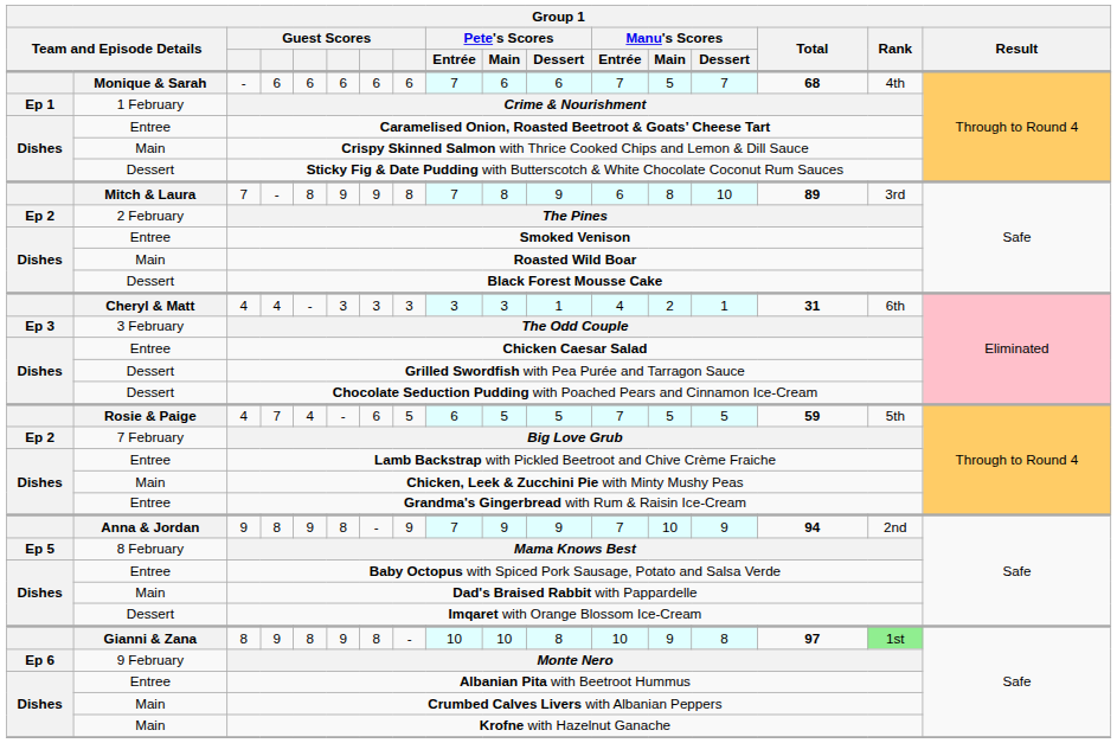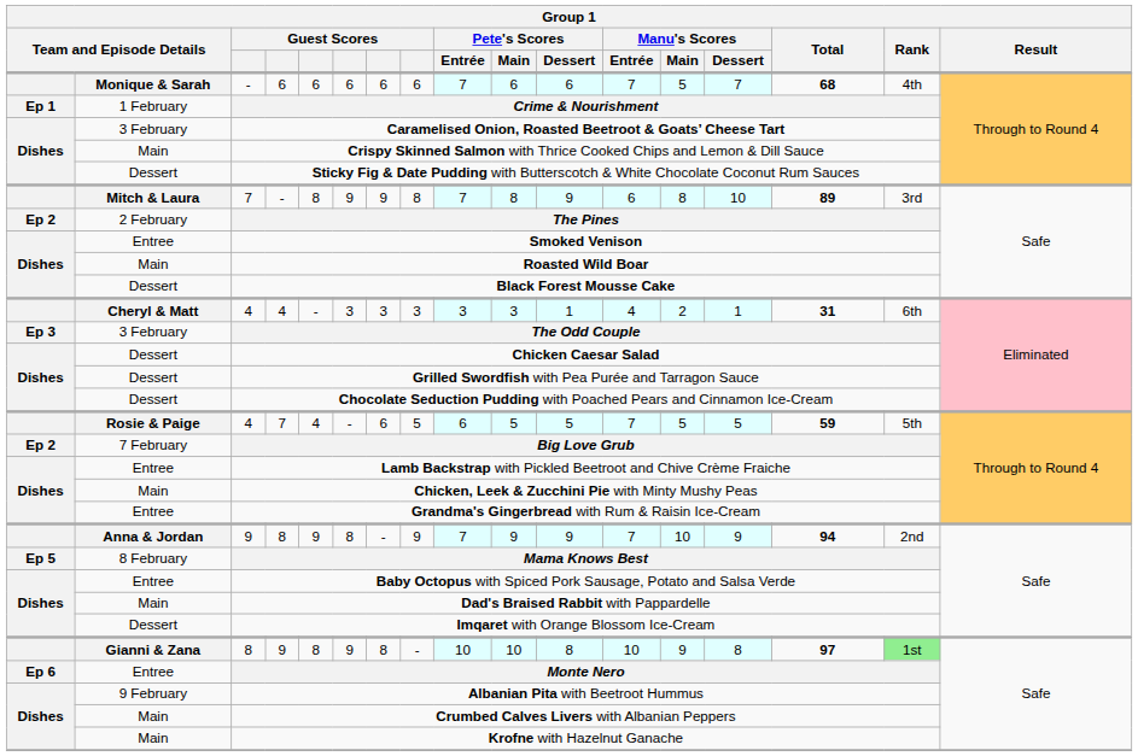 <table class="wikitable plainrowheaders" style="margin: 1em auto; text-align:center; font-size:90%; width:80em;">
 <tr>
 <th colspan="20" >Group 1</th>
 </tr>
 <tr>
 <th scope="col" rowspan="2" colspan="2" style="width:20%;">Team and Episode Details</th>
 <th scope="col" colspan="6" style="width:15%;">Guest Scores</th>
 <th scope="col" colspan="3" style="width:15%;"><a href='#'>Pete</a>'s Scores</th>
 <th scope="col" colspan="3" style="width:15%;"><a href='#'>Manu</a>'s Scores</th>
 <th scope="col" rowspan="2" style="width:10%;">Total<br><small></small></th>
 <th scope="col" rowspan="2" style="width:5%;">Rank</th>
 <th scope="col" rowspan="2" style="width:20%;">Result</th>
 </tr>
 <tr>
 <th scope="col" style="width:3%;"></th>
 <th scope="col" style="width:3%;"></th>
 <th scope="col" style="width:3%;"></th>
 <th scope="col" style="width:3%;"></th>
 <th scope="col" style="width:3%;"></th>
 <th scope="col" style="width:3%;"></th>
 <th scope="col">Entrée</th>
 <th scope="col">Main</th>
 <th scope="col">Dessert</th>
 <th scope="col">Entrée</th>
 <th scope="col">Main</th>
 <th scope="col">Dessert</th>
 </tr>
 <tr style="border-top:3px solid #aaa;">
 </tr>
 <tr>
 <th></th>
 <th style="text-align:centre">Monique & Sarah</th>
 <td>-</td>
 <td>6</td>
 <td>6</td>
 <td>6</td>
 <td>6</td>
 <td>6</td>
 <td bgcolor=#E0FFFF>7</td>
 <td bgcolor=#E0FFFF>6</td>
 <td bgcolor=#E0FFFF>6</td>
 <td bgcolor=#E0FFFF>7</td>
 <td bgcolor=#E0FFFF>5</td>
 <td bgcolor=#E0FFFF>7</td>
 <td><strong>68</strong></td>
 <td>4th</td>
 <td rowspan="5" style="background:#FFCC66">Through to Round 4</td>
 </tr>
 <tr>
 <th>Ep 1</th>
 <td>1 February</td>
 <th colspan="14"><em>Crime & Nourishment</em></th>
 </tr>
 <tr>
 <th rowspan="3">Dishes</th>
-<td>Entree</td>
+<td>3 February</td>
 <td colspan="14"><strong>Caramelised Onion, Roasted Beetroot & Goats’ Cheese Tart</strong></td>
 </tr>
 <tr>
 <td>Main</td>
 <td colspan="14"><strong>Crispy Skinned Salmon</strong> with Thrice Cooked Chips and Lemon & Dill Sauce</td>
 </tr>
 <tr>
 <td>Dessert</td>
 <td colspan="14"><strong>Sticky Fig & Date Pudding</strong> with Butterscotch & White Chocolate Coconut Rum Sauces</td>
 </tr>
 <tr style="border-top:3px solid #aaa;">
 <th></th>
 <th style="text-align:centre">Mitch & Laura</th>
 <td>7</td>
 <td>-</td>
 <td>8</td>
 <td>9</td>
 <td>9</td>
 <td>8</td>
 <td bgcolor=#E0FFFF>7</td>
 <td bgcolor=#E0FFFF>8</td>
 <td bgcolor=#E0FFFF>9</td>
 <td bgcolor=#E0FFFF>6</td>
 <td bgcolor=#E0FFFF>8</td>
 <td bgcolor=#E0FFFF>10</td>
 <td><strong>89</strong></td>
 <td>3rd</td>
 <td rowspan="5">Safe</td>
 </tr>
 <tr>
 <th>Ep 2</th>
 <td>2 February</td>
 <th colspan="14"><em>The Pines</em></th>
 </tr>
 <tr>
 <th rowspan="3">Dishes</th>
 <td>Entree</td>
 <td colspan="14"><strong>Smoked Venison</strong></td>
 </tr>
 <tr>
 <td>Main</td>
 <td colspan="14"><strong>Roasted Wild Boar</strong></td>
 </tr>
 <tr>
 <td>Dessert</td>
 <td colspan="14"><strong>Black Forest Mousse Cake</strong></td>
 </tr>
 <tr style="border-top:3px solid #aaa;">
 <th></th>
 <th style="text-align:centre">Cheryl & Matt</th>
 <td>4</td>
 <td>4</td>
 <td>-</td>
 <td>3</td>
 <td>3</td>
 <td>3</td>
 <td bgcolor=#E0FFFF>3</td>
 <td bgcolor=#E0FFFF>3</td>
 <td bgcolor=#E0FFFF>1</td>
 <td bgcolor=#E0FFFF>4</td>
 <td bgcolor=#E0FFFF>2</td>
 <td bgcolor=#E0FFFF>1</td>
 <td><strong>31</strong></td>
 <td>6th</td>
 <td style="background:pink" rowspan="5">Eliminated</td>
 </tr>
 <tr>
 <th>Ep 3</th>
 <td>3 February</td>
 <th colspan="14"><em>The Odd Couple</em></th>
 </tr>
 <tr>
 <th rowspan="3">Dishes</th>
-<td>Entree</td>
+<td>Dessert</td>
 <td colspan="14"><strong>Chicken Caesar Salad</strong></td>
 </tr>
 <tr>
 <td>Dessert</td>
 <td colspan="14"><strong>Grilled Swordfish</strong> with Pea Purée and Tarragon Sauce</td>
 </tr>
 <tr>
 <td>Dessert</td>
 <td colspan="14"><strong>Chocolate Seduction Pudding</strong> with Poached Pears and Cinnamon Ice-Cream</td>
 </tr>
 <tr style="border-top:3px solid #aaa;">
 <th></th>
 <th style="text-align:centre">Rosie & Paige</th>
 <td>4</td>
 <td>7</td>
 <td>4</td>
 <td>-</td>
 <td>6</td>
 <td>5</td>
 <td bgcolor=#E0FFFF>6</td>
 <td bgcolor=#E0FFFF>5</td>
 <td bgcolor=#E0FFFF>5</td>
 <td bgcolor=#E0FFFF>7</td>
 <td bgcolor=#E0FFFF>5</td>
 <td bgcolor=#E0FFFF>5</td>
 <td><strong>59</strong></td>
 <td>5th</td>
 <td rowspan="5" style="background:#FFCC66">Through to Round 4</td>
 </tr>
 <tr>
 <th>Ep 2</th>
 <td>7 February</td>
 <th colspan="14"><em>Big Love Grub</em></th>
 </tr>
 <tr>
 <th rowspan="3">Dishes</th>
 <td>Entree</td>
 <td colspan="14"><strong>Lamb Backstrap</strong> with Pickled Beetroot and Chive Crème Fraiche</td>
 </tr>
 <tr>
 <td>Main</td>
 <td colspan="14"><strong>Chicken, Leek & Zucchini Pie</strong> with Minty Mushy Peas</td>
 </tr>
 <tr>
 <td>Entree</td>
 <td colspan="14"><strong>Grandma's Gingerbread</strong> with Rum & Raisin Ice-Cream</td>
 </tr>
 <tr style="border-top:3px solid #aaa;">
 <th></th>
 <th style="text-align:centre">Anna & Jordan</th>
 <td>9</td>
 <td>8</td>
 <td>9</td>
 <td>8</td>
 <td>-</td>
 <td>9</td>
 <td bgcolor=#E0FFFF>7</td>
 <td bgcolor=#E0FFFF>9</td>
 <td bgcolor=#E0FFFF>9</td>
 <td bgcolor=#E0FFFF>7</td>
 <td bgcolor=#E0FFFF>10</td>
 <td bgcolor=#E0FFFF>9</td>
 <td><strong>94</strong></td>
 <td>2nd</td>
 <td rowspan="5">Safe</td>
 </tr>
 <tr>
 <th>Ep 5</th>
 <td>8 February</td>
 <th colspan="14"><em>Mama Knows Best</em></th>
 </tr>
 <tr>
 <th rowspan="3">Dishes</th>
 <td>Entree</td>
 <td colspan="14"><strong>Baby Octopus</strong> with Spiced Pork Sausage, Potato and Salsa Verde</td>
 </tr>
 <tr>
 <td>Main</td>
 <td colspan="14"><strong>Dad's Braised Rabbit</strong> with Pappardelle</td>
 </tr>
 <tr>
 <td>Dessert</td>
 <td colspan="14"><strong>Imqaret</strong> with Orange Blossom Ice-Cream</td>
 </tr>
 <tr style="border-top:3px solid #aaa;">
 <th></th>
 <th style="text-align:centre">Gianni & Zana</th>
 <td>8</td>
 <td>9</td>
 <td>8</td>
 <td>9</td>
 <td>8</td>
 <td>-</td>
 <td bgcolor=#E0FFFF>10</td>
 <td bgcolor=#E0FFFF>10</td>
 <td bgcolor=#E0FFFF>8</td>
 <td bgcolor=#E0FFFF>10</td>
 <td bgcolor=#E0FFFF>9</td>
 <td bgcolor=#E0FFFF>8</td>
 <td><strong>97</strong></td>
 <td style="background:lightgreen">1st</td>
 <td rowspan="5">Safe</td>
 </tr>
 <tr>
 <th>Ep 6</th>
-<td>9 February</td>
+<td>Entree</td>
 <th colspan="14"><em>Monte Nero</em></th>
 </tr>
 <tr>
 <th rowspan="3">Dishes</th>
-<td>Entree</td>
+<td>9 February</td>
 <td colspan="14"><strong>Albanian Pita</strong> with Beetroot Hummus</td>
 </tr>
 <tr>
 <td>Main</td>
 <td colspan="14"><strong>Crumbed Calves Livers</strong> with Albanian Peppers</td>
 </tr>
 <tr>
 <td>Main</td>
 <td colspan="14"><strong>Krofne</strong> with Hazelnut Ganache</td>
 </tr>
 <tr style="border-top:3px solid #aaa;">
 </tr>
 </table>
